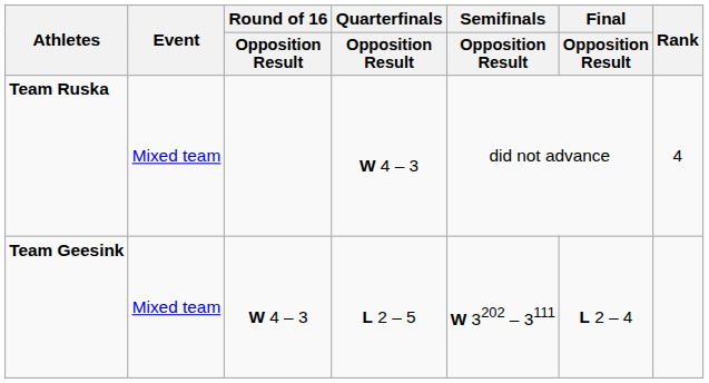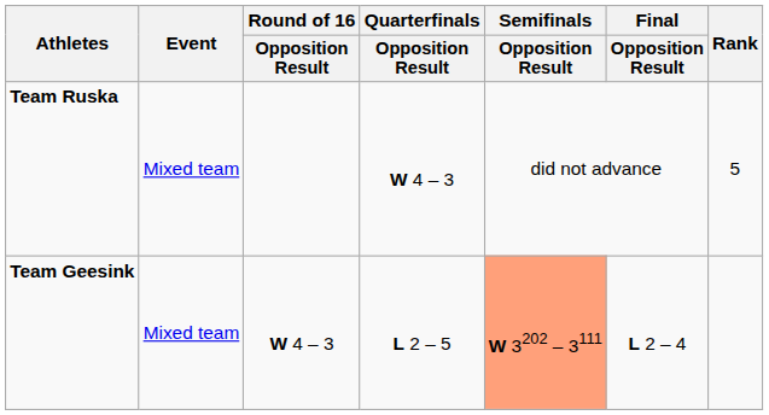 <table class="wikitable" style="font-size:90%">
 <tr>
 <th rowspan="2">Athletes</th>
 <th rowspan="2">Event</th>
 <th>Round of 16</th>
 <th>Quarterfinals</th>
 <th>Semifinals</th>
 <th>Final</th>
 <th rowspan=2>Rank</th>
 </tr>
 <tr style="font-size:95%">
 <th>Opposition<br>Result</th>
 <th>Opposition<br>Result</th>
 <th>Opposition<br>Result</th>
 <th>Opposition<br>Result</th>
 </tr>
 <tr align=center>
 <td align=left><strong>Team Ruska</strong><br><br><br><br><br><br><br><br></td>
 <td align=left><a href='#'>Mixed team</a></td>
 <td></td>
 <td><br><strong>W</strong> 4 – 3</td>
 <td colspan=2>did not advance</td>
-<td>4</td>
+<td>5</td>
 </tr>
 <tr align=center>
 <td align=left><strong>Team Geesink</strong><br><br><br><br><br><br><br></td>
 <td align=left><a href='#'>Mixed team</a></td>
 <td><br><strong>W</strong> 4 – 3</td>
 <td><br><strong>L</strong> 2 – 5</td>
-<td><br><strong>W</strong> 3<sup>202</sup> – 3<sup>111</sup></td>
+<td style="background: lightsalmon;"><br><strong>W</strong> 3<sup>202</sup> – 3<sup>111</sup></td>
 <td><br><strong>L</strong> 2 – 4</td>
 <td></td>
 </tr>
 </table>
